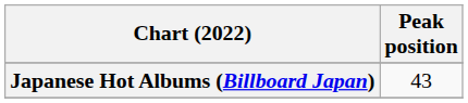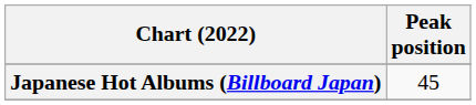 <table class="wikitable plainrowheaders" style="text-align:center">
 <tr>
 <th scope="col">Chart (2022)</th>
 <th scope="col">Peak<br>position</th>
 </tr>
 <tr>
 </tr>
 <tr>
 <th scope="row">Japanese Hot Albums (<em><a href='#'>Billboard Japan</a></em>)</th>
-<td>43</td>
+<td>45</td>
 </tr>
 <tr>
 </tr>
 </table>
